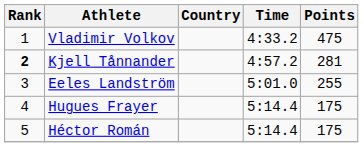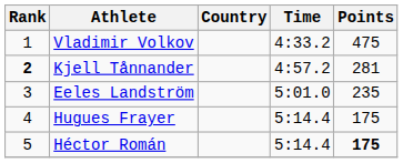 <table class="wikitable sortable" style="text-align:center">
 <tr>
 <th>Rank</th>
 <th>Athlete</th>
 <th>Country</th>
 <th>Time</th>
 <th>Points</th>
 </tr>
 <tr>
 <td>1</td>
 <td align=left><a href='#'>Vladimir Volkov</a></td>
 <td align=left></td>
 <td>4:33.2</td>
 <td>475</td>
 </tr>
 <tr>
 <td><strong>2</strong></td>
 <td align=left><a href='#'>Kjell Tånnander</a></td>
 <td align=left></td>
 <td>4:57.2</td>
 <td>281</td>
 </tr>
 <tr>
 <td>3</td>
 <td align=left><a href='#'>Eeles Landström</a></td>
 <td align=left></td>
 <td>5:01.0</td>
-<td>255</td>
+<td>235</td>
 </tr>
 <tr>
 <td>4</td>
 <td align=left><a href='#'>Hugues Frayer</a></td>
 <td align=left></td>
 <td>5:14.4</td>
 <td>175</td>
 </tr>
 <tr>
 <td>5</td>
 <td align=left><a href='#'>Héctor Román</a></td>
 <td align=left></td>
 <td>5:14.4</td>
-<td>175</td>
+<td><strong>175</strong></td>
 </tr>
 <tr>
 </tr>
 </table>
